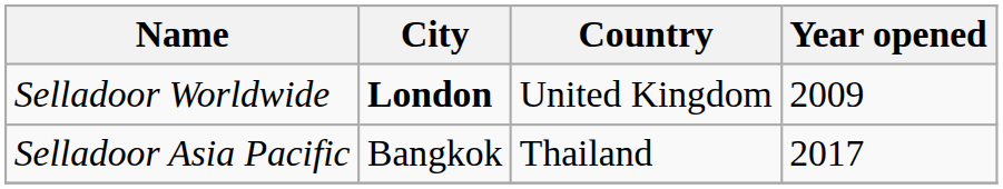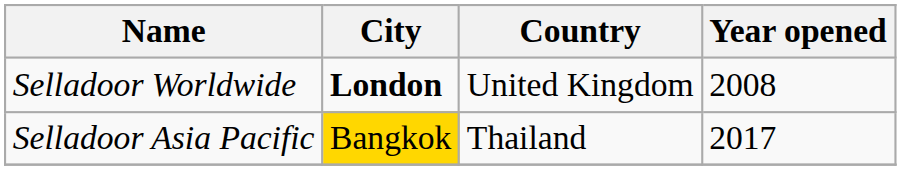 <table class="wikitable">
 <tr>
 <th>Name</th>
 <th>City</th>
 <th>Country</th>
 <th>Year opened</th>
 </tr>
 <tr>
 <td><em>Selladoor Worldwide</em></td>
 <td><strong>London</strong></td>
 <td>United Kingdom</td>
-<td>2009</td>
+<td>2008</td>
 </tr>
 <tr>
 <td><em>Selladoor Asia Pacific</em></td>
-<td>Bangkok</td>
+<td style="background: gold;">Bangkok</td>
 <td>Thailand</td>
 <td>2017</td>
 </tr>
 <tr>
 </tr>
 </table>
